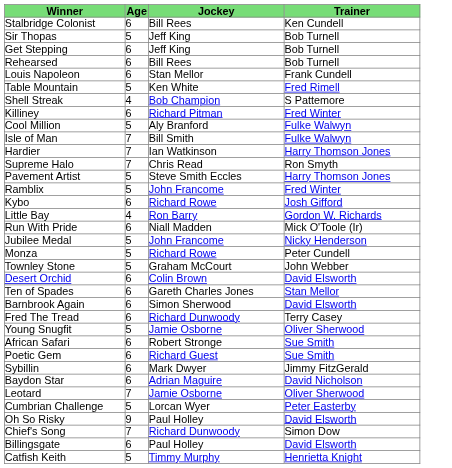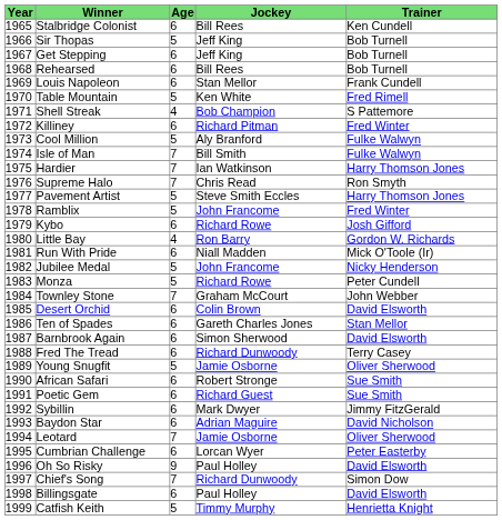 <table class = "sortable" | border="1" cellpadding="0" style="border-collapse: collapse; font-size:90%">
 <tr bgcolor="#77dd77" align="center">
+<td style="width:36px"><strong>Year</strong></td>
 <td style="width:160px"><strong>Winner</strong></td>
 <td style="width:30px"><strong>Age</strong></td>
 <td style="width:180px"><strong>Jockey</strong></td>
 <td style="width:180px"><strong>Trainer</strong></td>
 </tr>
 <tr>
+<td>1965</td>
 <td>Stalbridge Colonist</td>
 <td>6</td>
 <td>Bill Rees</td>
 <td>Ken Cundell</td>
 </tr>
 <tr>
+<td>1966</td>
 <td>Sir Thopas</td>
 <td>5</td>
 <td>Jeff King</td>
 <td>Bob Turnell</td>
 </tr>
 <tr>
+<td>1967</td>
 <td>Get Stepping</td>
 <td>6</td>
 <td>Jeff King</td>
 <td>Bob Turnell</td>
 </tr>
 <tr>
+<td>1968</td>
 <td>Rehearsed</td>
 <td>6</td>
 <td>Bill Rees</td>
 <td>Bob Turnell</td>
 </tr>
 <tr>
+<td>1969</td>
 <td>Louis Napoleon</td>
 <td>6</td>
 <td>Stan Mellor</td>
 <td>Frank Cundell</td>
 </tr>
 <tr>
+<td>1970</td>
 <td>Table Mountain</td>
 <td>5</td>
 <td>Ken White</td>
 <td><a href='#'>Fred Rimell</a></td>
 </tr>
 <tr>
+<td>1971</td>
 <td>Shell Streak</td>
 <td>4</td>
 <td><a href='#'>Bob Champion</a></td>
 <td>S Pattemore</td>
 </tr>
 <tr>
+<td>1972</td>
 <td>Killiney</td>
 <td>6</td>
 <td><a href='#'>Richard Pitman</a></td>
 <td><a href='#'>Fred Winter</a></td>
 </tr>
 <tr>
+<td>1973</td>
 <td>Cool Million</td>
 <td>5</td>
 <td>Aly Branford</td>
 <td><a href='#'>Fulke Walwyn</a></td>
 </tr>
 <tr>
+<td>1974</td>
 <td>Isle of Man</td>
 <td>7</td>
 <td>Bill Smith</td>
 <td><a href='#'>Fulke Walwyn</a></td>
 </tr>
 <tr>
+<td>1975</td>
 <td>Hardier</td>
 <td>7</td>
 <td>Ian Watkinson</td>
 <td><a href='#'>Harry Thomson Jones</a></td>
 </tr>
 <tr>
+<td>1976</td>
 <td>Supreme Halo</td>
 <td>7</td>
 <td>Chris Read</td>
 <td>Ron Smyth</td>
 </tr>
 <tr>
+<td>1977</td>
 <td>Pavement Artist</td>
 <td>5</td>
 <td>Steve Smith Eccles</td>
 <td><a href='#'>Harry Thomson Jones</a></td>
 </tr>
 <tr>
+<td>1978</td>
 <td>Ramblix</td>
 <td>5</td>
 <td><a href='#'>John Francome</a></td>
 <td><a href='#'>Fred Winter</a></td>
 </tr>
 <tr>
+<td>1979</td>
 <td>Kybo</td>
 <td>6</td>
 <td><a href='#'>Richard Rowe</a></td>
 <td><a href='#'>Josh Gifford</a></td>
 </tr>
 <tr>
+<td>1980</td>
 <td>Little Bay</td>
 <td>4</td>
 <td><a href='#'>Ron Barry</a></td>
 <td><a href='#'>Gordon W. Richards</a></td>
 </tr>
 <tr>
+<td>1981</td>
 <td>Run With Pride</td>
 <td>6</td>
 <td>Niall Madden</td>
 <td>Mick O'Toole (Ir)</td>
 </tr>
 <tr>
+<td>1982</td>
 <td>Jubilee Medal</td>
 <td>5</td>
 <td><a href='#'>John Francome</a></td>
 <td><a href='#'>Nicky Henderson</a></td>
 </tr>
 <tr>
+<td>1983</td>
 <td>Monza</td>
 <td>5</td>
 <td><a href='#'>Richard Rowe</a></td>
 <td>Peter Cundell</td>
 </tr>
 <tr>
+<td>1984</td>
 <td>Townley Stone</td>
-<td>5</td>
+<td>7</td>
 <td>Graham McCourt</td>
 <td>John Webber</td>
 </tr>
 <tr>
+<td>1985</td>
 <td><a href='#'>Desert Orchid</a></td>
 <td>6</td>
 <td><a href='#'>Colin Brown</a></td>
 <td><a href='#'>David Elsworth</a></td>
 </tr>
 <tr>
+<td>1986</td>
 <td>Ten of Spades</td>
 <td>6</td>
 <td>Gareth Charles Jones</td>
 <td><a href='#'>Stan Mellor</a></td>
 </tr>
 <tr>
+<td>1987</td>
 <td>Barnbrook Again</td>
 <td>6</td>
 <td>Simon Sherwood</td>
 <td><a href='#'>David Elsworth</a></td>
 </tr>
 <tr>
+<td>1988</td>
 <td>Fred The Tread</td>
 <td>6</td>
 <td><a href='#'>Richard Dunwoody</a></td>
 <td>Terry Casey</td>
 </tr>
 <tr>
+<td>1989</td>
 <td>Young Snugfit</td>
 <td>5</td>
 <td><a href='#'>Jamie Osborne</a></td>
 <td><a href='#'>Oliver Sherwood</a></td>
 </tr>
 <tr>
+<td>1990</td>
 <td>African Safari</td>
 <td>6</td>
 <td>Robert Stronge</td>
 <td><a href='#'>Sue Smith</a></td>
 </tr>
 <tr>
+<td>1991</td>
 <td>Poetic Gem</td>
 <td>6</td>
 <td><a href='#'>Richard Guest</a></td>
 <td><a href='#'>Sue Smith</a></td>
 </tr>
 <tr>
+<td>1992</td>
 <td>Sybillin</td>
 <td>6</td>
 <td>Mark Dwyer</td>
 <td>Jimmy FitzGerald</td>
 </tr>
 <tr>
+<td>1993</td>
 <td>Baydon Star</td>
 <td>6</td>
 <td><a href='#'>Adrian Maguire</a></td>
 <td><a href='#'>David Nicholson</a></td>
 </tr>
 <tr>
+<td>1994</td>
 <td>Leotard</td>
 <td>7</td>
 <td><a href='#'>Jamie Osborne</a></td>
 <td><a href='#'>Oliver Sherwood</a></td>
 </tr>
 <tr>
+<td>1995</td>
 <td>Cumbrian Challenge</td>
-<td>5</td>
+<td>6</td>
 <td>Lorcan Wyer</td>
 <td><a href='#'>Peter Easterby</a></td>
 </tr>
 <tr>
+<td>1996</td>
 <td>Oh So Risky</td>
 <td>9</td>
 <td>Paul Holley</td>
 <td><a href='#'>David Elsworth</a></td>
 </tr>
 <tr>
+<td>1997</td>
 <td>Chief's Song</td>
 <td>7</td>
 <td><a href='#'>Richard Dunwoody</a></td>
 <td>Simon Dow</td>
 </tr>
 <tr>
+<td>1998</td>
 <td>Billingsgate</td>
 <td>6</td>
 <td>Paul Holley</td>
 <td><a href='#'>David Elsworth</a></td>
 </tr>
 <tr>
+<td>1999</td>
 <td>Catfish Keith</td>
 <td>5</td>
 <td><a href='#'>Timmy Murphy</a></td>
 <td><a href='#'>Henrietta Knight</a></td>
 </tr>
 </table>
